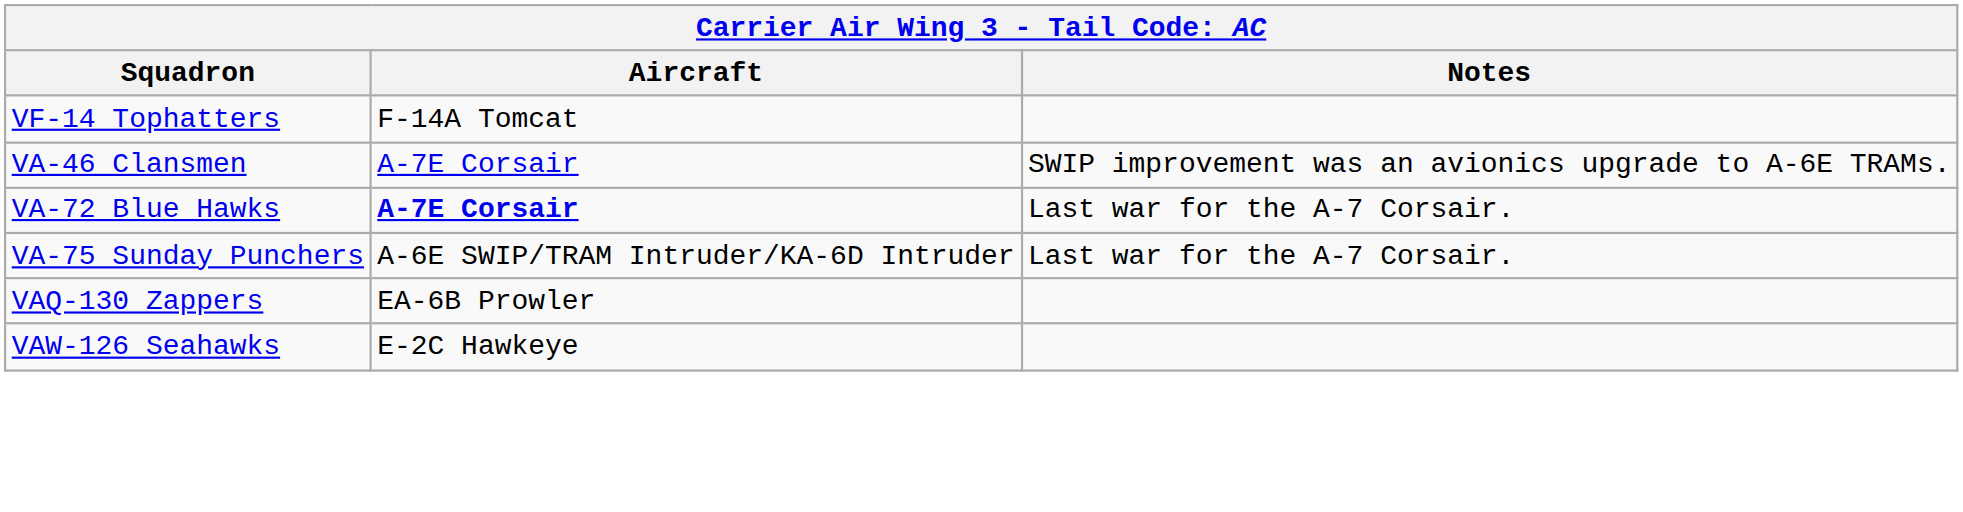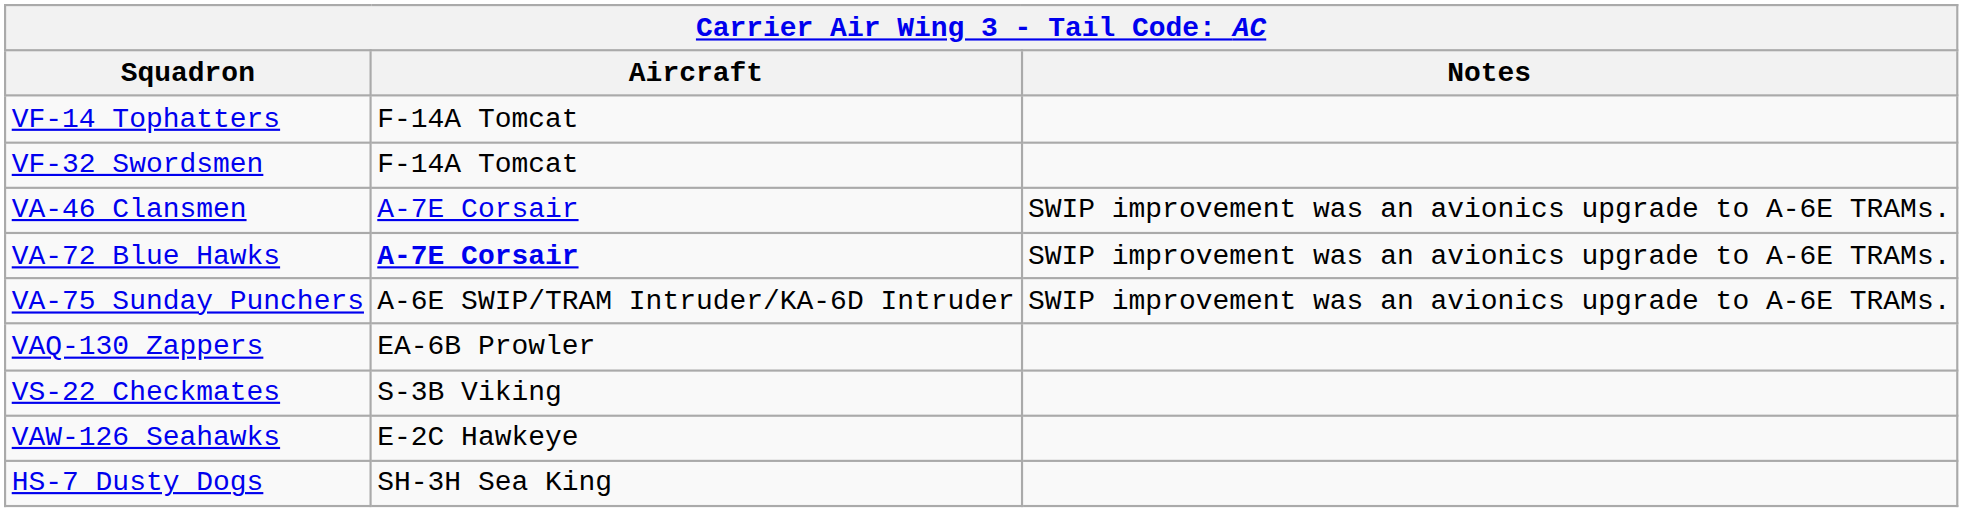 <table class="wikitable">
 <tr>
 <th colspan="3"><a href='#'>Carrier Air Wing 3 - Tail Code: <em>AC</em></a></th>
 </tr>
 <tr>
 <th>Squadron</th>
 <th>Aircraft</th>
 <th>Notes</th>
 </tr>
 <tr>
 <td><a href='#'>VF-14 Tophatters</a></td>
 <td>F-14A Tomcat</td>
 <td></td>
 </tr>
 <tr>
+<td><a href='#'>VF-32 Swordsmen</a></td>
+<td>F-14A Tomcat</td>
+<td></td>
+</tr>
+<tr>
 <td><a href='#'>VA-46 Clansmen</a></td>
 <td><a href='#'>A-7E Corsair</a></td>
 <td>SWIP improvement was an avionics upgrade to A-6E TRAMs.</td>
 </tr>
 <tr>
 <td><a href='#'>VA-72 Blue Hawks</a></td>
 <td><strong><a href='#'>A-7E Corsair</a></strong></td>
-<td>Last war for the A-7 Corsair.</td>
+<td>SWIP improvement was an avionics upgrade to A-6E TRAMs.</td>
 </tr>
 <tr>
 <td><a href='#'>VA-75 Sunday Punchers</a></td>
 <td>A-6E SWIP/TRAM Intruder/KA-6D Intruder</td>
-<td>Last war for the A-7 Corsair.</td>
+<td>SWIP improvement was an avionics upgrade to A-6E TRAMs.</td>
 </tr>
 <tr>
 <td><a href='#'>VAQ-130 Zappers</a></td>
 <td>EA-6B Prowler</td>
 <td></td>
 </tr>
 <tr>
+<td><a href='#'>VS-22 Checkmates</a></td>
+<td>S-3B Viking</td>
+<td></td>
+</tr>
+<tr>
 <td><a href='#'>VAW-126 Seahawks</a></td>
 <td>E-2C Hawkeye</td>
 <td></td>
 </tr>
+<tr>
+<td><a href='#'>HS-7 Dusty Dogs</a></td>
+<td>SH-3H Sea King</td>
+<td></td>
+</tr>
 </table>
